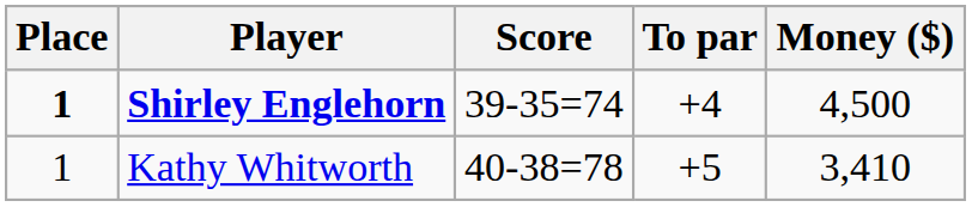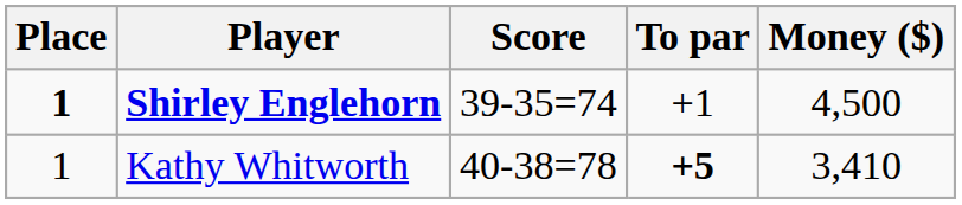 <table class="wikitable">
 <tr>
 <th>Place</th>
 <th>Player</th>
 <th>Score</th>
 <th>To par</th>
 <th>Money ($)</th>
 </tr>
 <tr>
 <td align=center><strong>1</strong></td>
 <td> <strong><a href='#'>Shirley Englehorn</a></strong></td>
 <td align=center>39-35=74</td>
-<td align=center>+4</td>
+<td align=center>+1</td>
 <td align=center>4,500</td>
 </tr>
 <tr>
 <td align=center>1</td>
 <td> <a href='#'>Kathy Whitworth</a></td>
 <td align=center>40-38=78</td>
-<td align=center>+5</td>
+<td align=center><strong>+5</strong></td>
 <td align=center>3,410</td>
 </tr>
 </table>
